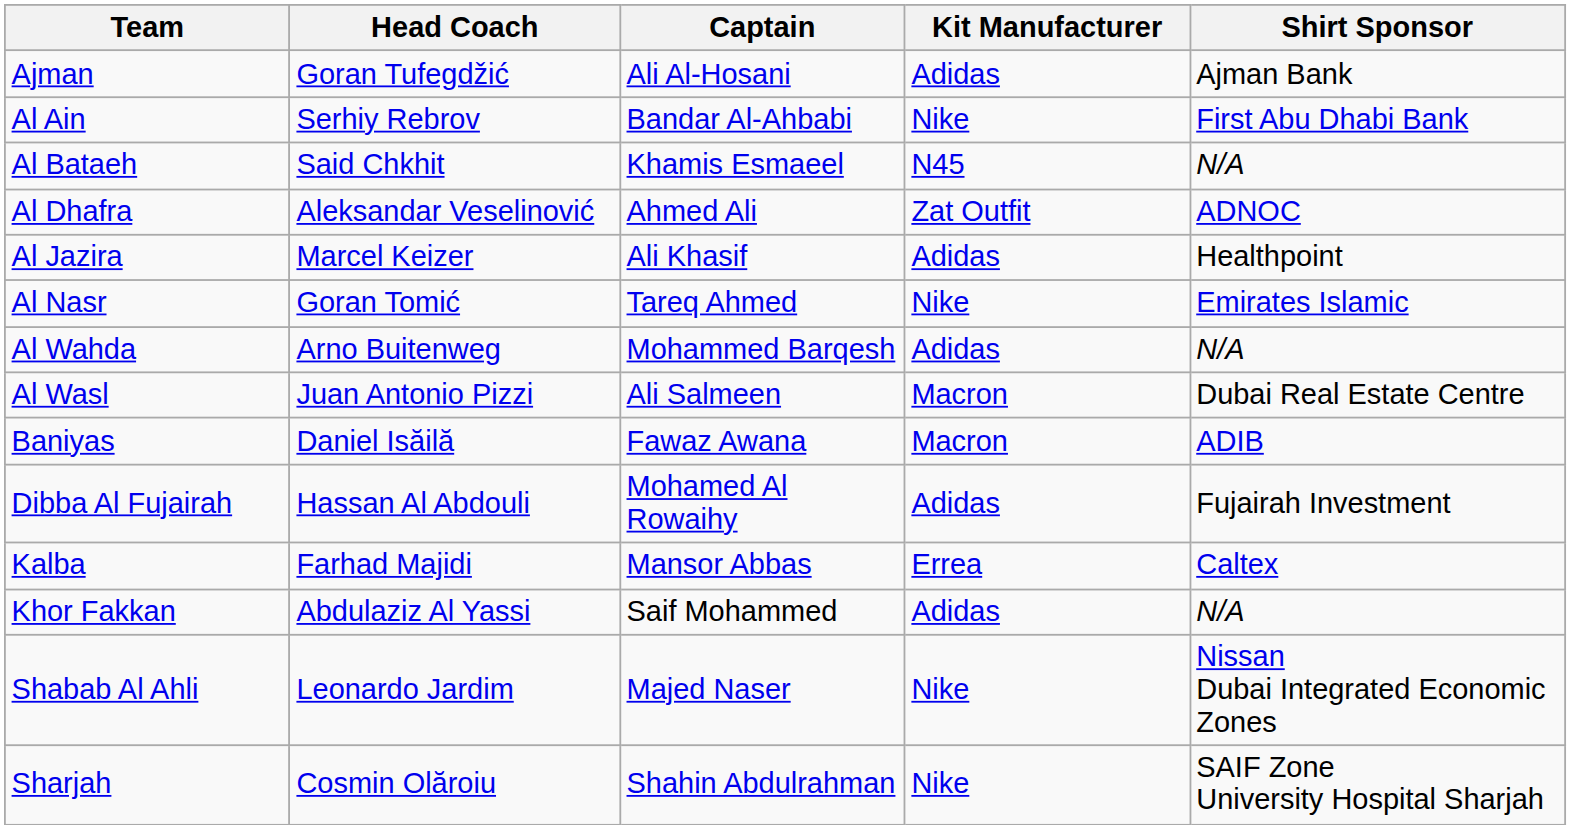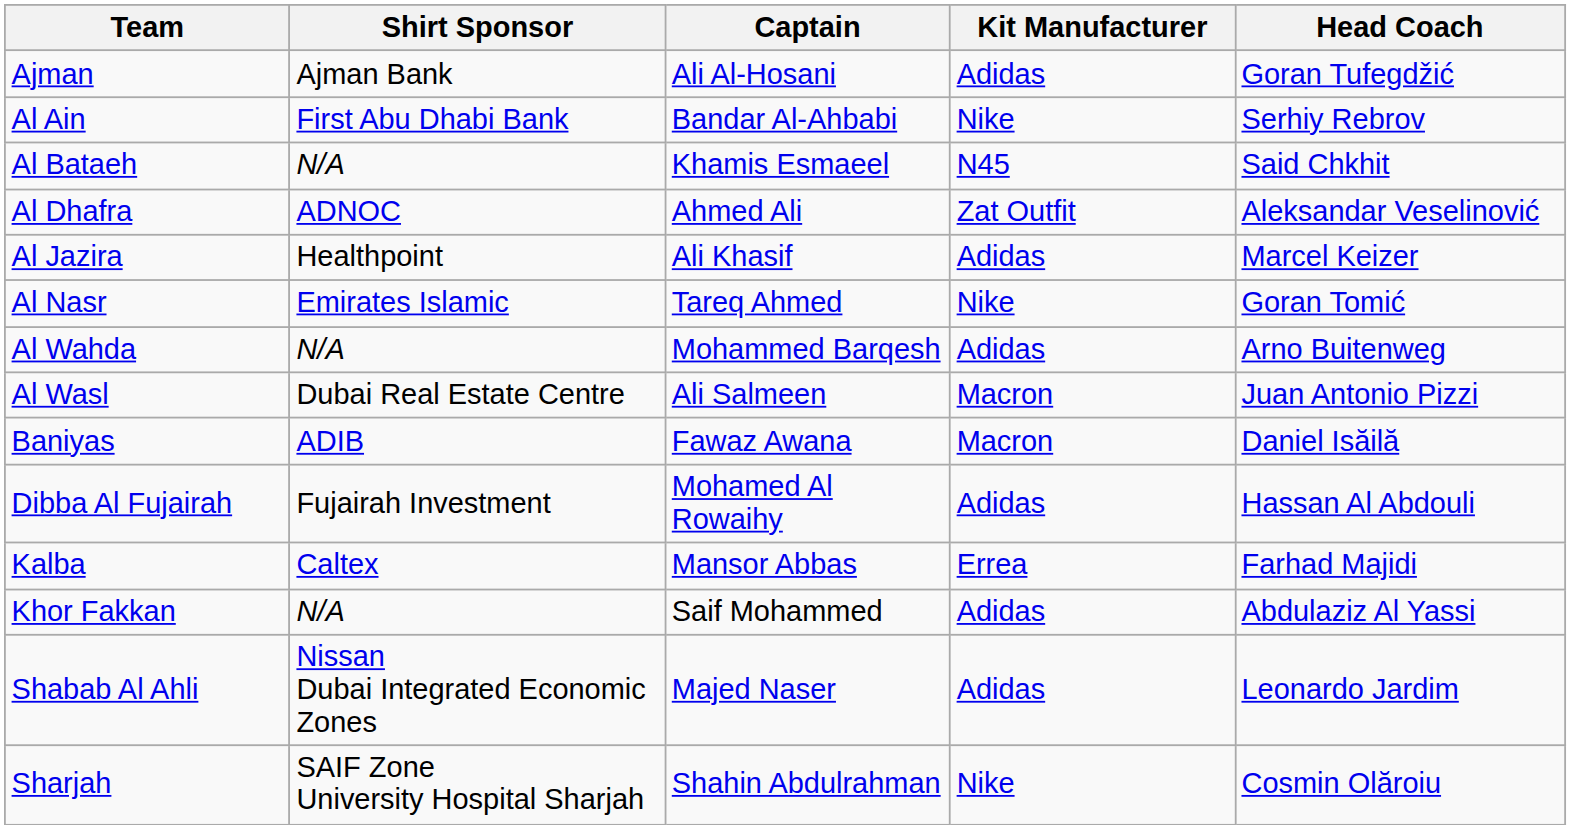 <table class="wikitable sortable" style="text-align: left;">
 <tr>
 <th width="150">Team</th>
-<th width="175">Head Coach</th>
+<th width="200">Shirt Sponsor</th>
 <th width="150">Captain</th>
 <th width="150">Kit Manufacturer</th>
-<th width="200">Shirt Sponsor</th>
+<th width="175">Head Coach</th>
 </tr>
 <tr>
 <td><a href='#'>Ajman</a></td>
-<td> <a href='#'>Goran Tufegdžić</a></td>
+<td>Ajman Bank</td>
 <td> <a href='#'>Ali Al-Hosani</a></td>
 <td><a href='#'>Adidas</a></td>
-<td>Ajman Bank</td>
+<td> <a href='#'>Goran Tufegdžić</a></td>
 </tr>
 <tr>
 <td><a href='#'>Al Ain</a></td>
-<td> <a href='#'>Serhiy Rebrov</a></td>
+<td><a href='#'>First Abu Dhabi Bank</a></td>
 <td> <a href='#'>Bandar Al-Ahbabi</a></td>
 <td><a href='#'>Nike</a></td>
-<td><a href='#'>First Abu Dhabi Bank</a></td>
+<td> <a href='#'>Serhiy Rebrov</a></td>
 </tr>
 <tr>
 <td><a href='#'>Al Bataeh</a></td>
-<td> <a href='#'>Said Chkhit</a></td>
+<td><em>N/A</em></td>
 <td> <a href='#'>Khamis Esmaeel</a></td>
 <td><a href='#'>N45</a></td>
-<td><em>N/A</em></td>
+<td> <a href='#'>Said Chkhit</a></td>
 </tr>
 <tr>
 <td><a href='#'>Al Dhafra</a></td>
-<td> <a href='#'>Aleksandar Veselinović</a></td>
+<td><a href='#'>ADNOC</a></td>
 <td> <a href='#'>Ahmed Ali</a></td>
 <td><a href='#'>Zat Outfit</a></td>
-<td><a href='#'>ADNOC</a></td>
+<td> <a href='#'>Aleksandar Veselinović</a></td>
 </tr>
 <tr>
 <td><a href='#'>Al Jazira</a></td>
-<td> <a href='#'>Marcel Keizer</a></td>
+<td>Healthpoint</td>
 <td> <a href='#'>Ali Khasif</a></td>
 <td><a href='#'>Adidas</a></td>
-<td>Healthpoint</td>
+<td> <a href='#'>Marcel Keizer</a></td>
 </tr>
 <tr>
 <td><a href='#'>Al Nasr</a></td>
-<td> <a href='#'>Goran Tomić</a></td>
+<td><a href='#'>Emirates Islamic</a></td>
 <td> <a href='#'>Tareq Ahmed</a></td>
 <td><a href='#'>Nike</a></td>
-<td><a href='#'>Emirates Islamic</a></td>
+<td> <a href='#'>Goran Tomić</a></td>
 </tr>
 <tr>
 <td><a href='#'>Al Wahda</a></td>
-<td> <a href='#'>Arno Buitenweg</a></td>
+<td><em>N/A</em></td>
 <td> <a href='#'>Mohammed Barqesh</a></td>
 <td><a href='#'>Adidas</a></td>
-<td><em>N/A</em></td>
+<td> <a href='#'>Arno Buitenweg</a></td>
 </tr>
 <tr>
 <td><a href='#'>Al Wasl</a></td>
-<td> <a href='#'>Juan Antonio Pizzi</a></td>
+<td>Dubai Real Estate Centre</td>
 <td> <a href='#'>Ali Salmeen</a></td>
 <td><a href='#'>Macron</a></td>
-<td>Dubai Real Estate Centre</td>
+<td> <a href='#'>Juan Antonio Pizzi</a></td>
 </tr>
 <tr>
 <td><a href='#'>Baniyas</a></td>
-<td> <a href='#'>Daniel Isăilă</a></td>
+<td><a href='#'>ADIB</a></td>
 <td> <a href='#'>Fawaz Awana</a></td>
 <td><a href='#'>Macron</a></td>
-<td><a href='#'>ADIB</a></td>
+<td> <a href='#'>Daniel Isăilă</a></td>
 </tr>
 <tr>
 <td><a href='#'>Dibba Al Fujairah</a></td>
-<td> <a href='#'>Hassan Al Abdouli</a></td>
+<td>Fujairah Investment</td>
 <td> <a href='#'>Mohamed Al Rowaihy</a></td>
 <td><a href='#'>Adidas</a></td>
-<td>Fujairah Investment</td>
+<td> <a href='#'>Hassan Al Abdouli</a></td>
 </tr>
 <tr>
 <td><a href='#'>Kalba</a></td>
-<td> <a href='#'>Farhad Majidi</a></td>
+<td><a href='#'>Caltex</a></td>
 <td> <a href='#'>Mansor Abbas</a></td>
 <td><a href='#'>Errea</a></td>
-<td><a href='#'>Caltex</a></td>
+<td> <a href='#'>Farhad Majidi</a></td>
 </tr>
 <tr>
 <td><a href='#'>Khor Fakkan</a></td>
-<td> <a href='#'>Abdulaziz Al Yassi</a></td>
+<td><em>N/A</em></td>
 <td> Saif Mohammed</td>
 <td><a href='#'>Adidas</a></td>
-<td><em>N/A</em></td>
+<td> <a href='#'>Abdulaziz Al Yassi</a></td>
 </tr>
 <tr>
 <td><a href='#'>Shabab Al Ahli</a></td>
+<td><a href='#'>Nissan</a> <br> Dubai Integrated Economic Zones</td>
+<td> <a href='#'>Majed Naser</a></td>
+<td><a href='#'>Adidas</a></td>
 <td> <a href='#'>Leonardo Jardim</a></td>
-<td> <a href='#'>Majed Naser</a></td>
-<td><a href='#'>Nike</a></td>
-<td><a href='#'>Nissan</a> <br> Dubai Integrated Economic Zones</td>
 </tr>
 <tr>
 <td><a href='#'>Sharjah</a></td>
-<td> <a href='#'>Cosmin Olăroiu</a></td>
+<td>SAIF Zone <br> University Hospital Sharjah</td>
 <td> <a href='#'>Shahin Abdulrahman</a></td>
 <td><a href='#'>Nike</a></td>
-<td>SAIF Zone <br> University Hospital Sharjah</td>
+<td> <a href='#'>Cosmin Olăroiu</a></td>
 </tr>
 </table>
